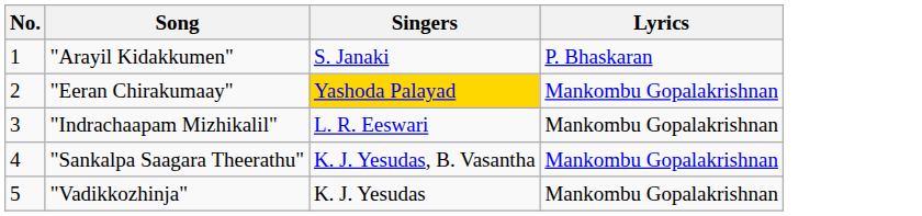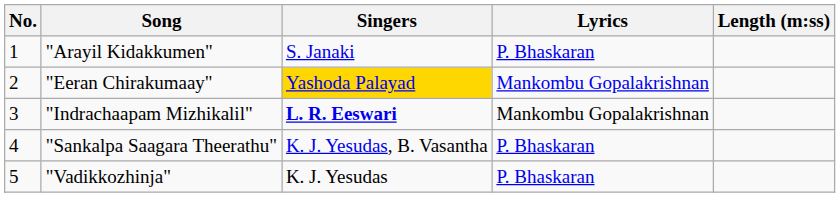 <table class="wikitable" style="font-size:95%;">
 <tr>
 <th>No.</th>
 <th>Song</th>
 <th>Singers</th>
 <th>Lyrics</th>
+<th>Length (m:ss)</th>
 </tr>
 <tr>
 <td>1</td>
 <td>"Arayil Kidakkumen"</td>
 <td><a href='#'>S. Janaki</a></td>
 <td><a href='#'>P. Bhaskaran</a></td>
+<td></td>
 </tr>
 <tr>
 <td>2</td>
 <td>"Eeran Chirakumaay"</td>
 <td style="background: gold;"><a href='#'>Yashoda Palayad</a></td>
 <td><a href='#'>Mankombu Gopalakrishnan</a></td>
+<td></td>
 </tr>
 <tr>
 <td>3</td>
 <td>"Indrachaapam Mizhikalil"</td>
-<td><a href='#'>L. R. Eeswari</a></td>
+<td><strong><a href='#'>L. R. Eeswari</a></strong></td>
 <td>Mankombu Gopalakrishnan</td>
+<td></td>
 </tr>
 <tr>
 <td>4</td>
 <td>"Sankalpa Saagara Theerathu"</td>
 <td><a href='#'>K. J. Yesudas</a>, B. Vasantha</td>
-<td><a href='#'>Mankombu Gopalakrishnan</a></td>
+<td><a href='#'>P. Bhaskaran</a></td>
+<td></td>
 </tr>
 <tr>
 <td>5</td>
 <td>"Vadikkozhinja"</td>
 <td>K. J. Yesudas</td>
-<td>Mankombu Gopalakrishnan</td>
+<td><a href='#'>P. Bhaskaran</a></td>
+<td></td>
 </tr>
 </table>
